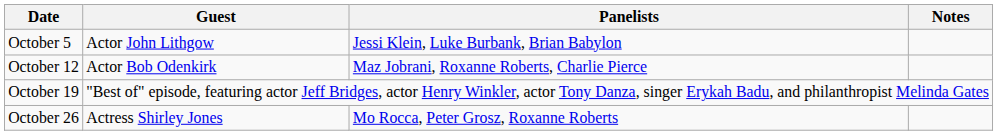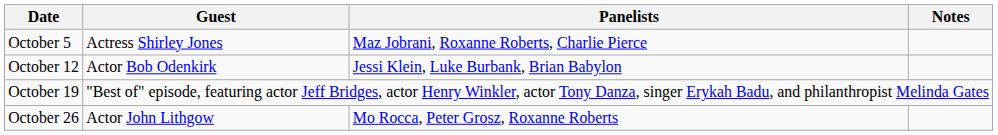 <table class="wikitable">
 <tr>
 <th>Date</th>
 <th>Guest</th>
 <th>Panelists</th>
 <th>Notes</th>
 </tr>
 <tr>
 <td>October 5</td>
-<td>Actor <a href='#'>John Lithgow</a></td>
-<td><a href='#'>Jessi Klein</a>, <a href='#'>Luke Burbank</a>, <a href='#'>Brian Babylon</a></td>
+<td>Actress <a href='#'>Shirley Jones</a></td>
+<td><a href='#'>Maz Jobrani</a>, <a href='#'>Roxanne Roberts</a>, <a href='#'>Charlie Pierce</a></td>
 <td></td>
 </tr>
 <tr>
 <td>October 12</td>
 <td>Actor <a href='#'>Bob Odenkirk</a></td>
-<td><a href='#'>Maz Jobrani</a>, <a href='#'>Roxanne Roberts</a>, <a href='#'>Charlie Pierce</a></td>
+<td><a href='#'>Jessi Klein</a>, <a href='#'>Luke Burbank</a>, <a href='#'>Brian Babylon</a></td>
 <td></td>
 </tr>
 <tr>
 <td>October 19</td>
 <td colspan="3">"Best of" episode, featuring actor <a href='#'>Jeff Bridges</a>, actor <a href='#'>Henry Winkler</a>, actor <a href='#'>Tony Danza</a>, singer <a href='#'>Erykah Badu</a>, and philanthropist <a href='#'>Melinda Gates</a></td>
 </tr>
 <tr>
 <td>October 26</td>
-<td>Actress <a href='#'>Shirley Jones</a></td>
+<td>Actor <a href='#'>John Lithgow</a></td>
 <td><a href='#'>Mo Rocca</a>, <a href='#'>Peter Grosz</a>, <a href='#'>Roxanne Roberts</a></td>
 <td></td>
 </tr>
 </table>
